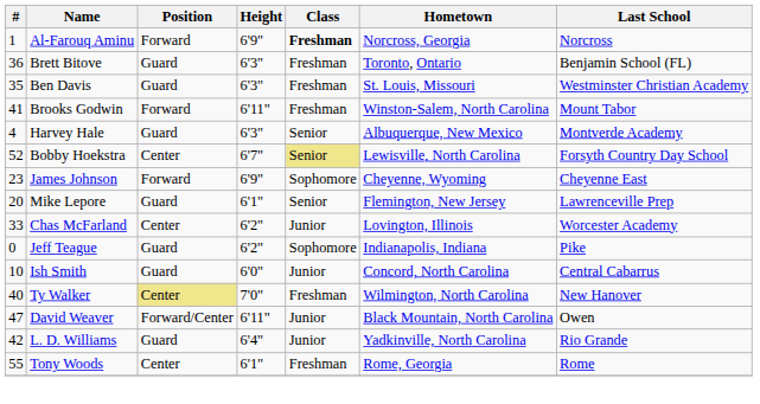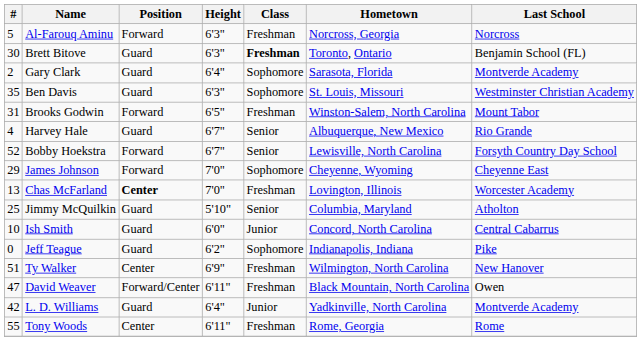 <table class="wikitable">
 <tr>
 <th>#</th>
 <th>Name</th>
 <th>Position</th>
 <th>Height</th>
 <th>Class</th>
 <th>Hometown</th>
 <th>Last School</th>
 </tr>
 <tr>
-<td>1</td>
+<td>5</td>
 <td><a href='#'>Al-Farouq Aminu</a></td>
 <td>Forward</td>
-<td>6'9"</td>
-<td><strong>Freshman</strong></td>
+<td>6'3"</td>
+<td>Freshman</td>
 <td><a href='#'>Norcross, Georgia</a></td>
 <td><a href='#'>Norcross</a></td>
 </tr>
 <tr>
-<td>36</td>
+<td>30</td>
 <td>Brett Bitove</td>
 <td>Guard</td>
 <td>6'3"</td>
-<td>Freshman</td>
+<td><strong>Freshman</strong></td>
 <td><a href='#'>Toronto</a>, <a href='#'>Ontario</a></td>
 <td>Benjamin School (FL)</td>
+</tr>
+<tr>
+<td>2</td>
+<td>Gary Clark</td>
+<td>Guard</td>
+<td>6'4"</td>
+<td>Sophomore</td>
+<td><a href='#'>Sarasota, Florida</a></td>
+<td><a href='#'>Montverde Academy</a></td>
 </tr>
 <tr>
 <td>35</td>
 <td>Ben Davis</td>
 <td>Guard</td>
 <td>6'3"</td>
-<td>Freshman</td>
+<td>Sophomore</td>
 <td><a href='#'>St. Louis, Missouri</a></td>
 <td><a href='#'>Westminster Christian Academy</a></td>
 </tr>
 <tr>
-<td>41</td>
+<td>31</td>
 <td>Brooks Godwin</td>
 <td>Forward</td>
-<td>6'11"</td>
+<td>6'5"</td>
 <td>Freshman</td>
 <td><a href='#'>Winston-Salem, North Carolina</a></td>
 <td><a href='#'>Mount Tabor</a></td>
 </tr>
 <tr>
 <td>4</td>
 <td>Harvey Hale</td>
 <td>Guard</td>
-<td>6'3"</td>
+<td>6'7"</td>
 <td>Senior</td>
 <td><a href='#'>Albuquerque, New Mexico</a></td>
-<td><a href='#'>Montverde Academy</a></td>
+<td><a href='#'>Rio Grande</a></td>
 </tr>
 <tr>
 <td>52</td>
 <td>Bobby Hoekstra</td>
-<td>Center</td>
+<td>Forward</td>
 <td>6'7"</td>
-<td style="background: khaki;">Senior</td>
+<td>Senior</td>
 <td><a href='#'>Lewisville, North Carolina</a></td>
 <td><a href='#'>Forsyth Country Day School</a></td>
 </tr>
 <tr>
-<td>23</td>
+<td>29</td>
 <td><a href='#'>James Johnson</a></td>
 <td>Forward</td>
-<td>6'9"</td>
+<td>7'0"</td>
 <td>Sophomore</td>
 <td><a href='#'>Cheyenne, Wyoming</a></td>
 <td><a href='#'>Cheyenne East</a></td>
 </tr>
 <tr>
-<td>20</td>
-<td>Mike Lepore</td>
-<td>Guard</td>
-<td>6'1"</td>
-<td>Senior</td>
-<td><a href='#'>Flemington, New Jersey</a></td>
-<td><a href='#'>Lawrenceville Prep</a></td>
+<td>13</td>
+<td><a href='#'>Chas McFarland</a></td>
+<td><strong>Center</strong></td>
+<td>7'0"</td>
+<td>Freshman</td>
+<td><a href='#'>Lovington, Illinois</a></td>
+<td><a href='#'>Worcester Academy</a></td>
 </tr>
 <tr>
-<td>33</td>
-<td><a href='#'>Chas McFarland</a></td>
-<td>Center</td>
-<td>6'2"</td>
+<td>25</td>
+<td>Jimmy McQuilkin</td>
+<td>Guard</td>
+<td>5'10"</td>
+<td>Senior</td>
+<td><a href='#'>Columbia, Maryland</a></td>
+<td><a href='#'>Atholton</a></td>
+</tr>
+<tr>
+<td>10</td>
+<td><a href='#'>Ish Smith</a></td>
+<td>Guard</td>
+<td>6'0"</td>
 <td>Junior</td>
-<td><a href='#'>Lovington, Illinois</a></td>
-<td><a href='#'>Worcester Academy</a></td>
+<td><a href='#'>Concord, North Carolina</a></td>
+<td><a href='#'>Central Cabarrus</a></td>
 </tr>
 <tr>
 <td>0</td>
 <td><a href='#'>Jeff Teague</a></td>
 <td>Guard</td>
 <td>6'2"</td>
 <td>Sophomore</td>
 <td><a href='#'>Indianapolis, Indiana</a></td>
 <td><a href='#'>Pike</a></td>
 </tr>
 <tr>
-<td>10</td>
-<td><a href='#'>Ish Smith</a></td>
-<td>Guard</td>
-<td>6'0"</td>
-<td>Junior</td>
-<td><a href='#'>Concord, North Carolina</a></td>
-<td><a href='#'>Central Cabarrus</a></td>
-</tr>
-<tr>
-<td>40</td>
+<td>51</td>
 <td><a href='#'>Ty Walker</a></td>
-<td style="background: khaki;">Center</td>
-<td>7'0"</td>
+<td>Center</td>
+<td>6'9"</td>
 <td>Freshman</td>
 <td><a href='#'>Wilmington, North Carolina</a></td>
 <td><a href='#'>New Hanover</a></td>
 </tr>
 <tr>
 <td>47</td>
 <td><a href='#'>David Weaver</a></td>
 <td>Forward/Center</td>
 <td>6'11"</td>
-<td> Junior</td>
+<td>Freshman</td>
 <td><a href='#'>Black Mountain, North Carolina</a></td>
 <td>Owen</td>
 </tr>
 <tr>
 <td>42</td>
 <td><a href='#'>L. D. Williams</a></td>
 <td>Guard</td>
 <td>6'4"</td>
 <td>Junior</td>
 <td><a href='#'>Yadkinville, North Carolina</a></td>
-<td><a href='#'>Rio Grande</a></td>
+<td><a href='#'>Montverde Academy</a></td>
 </tr>
 <tr>
 <td>55</td>
 <td><a href='#'>Tony Woods</a></td>
 <td>Center</td>
-<td>6'1"</td>
+<td>6'11"</td>
 <td>Freshman</td>
 <td><a href='#'>Rome, Georgia</a></td>
 <td><a href='#'>Rome</a></td>
 </tr>
 <tr>
 </tr>
 </table>
